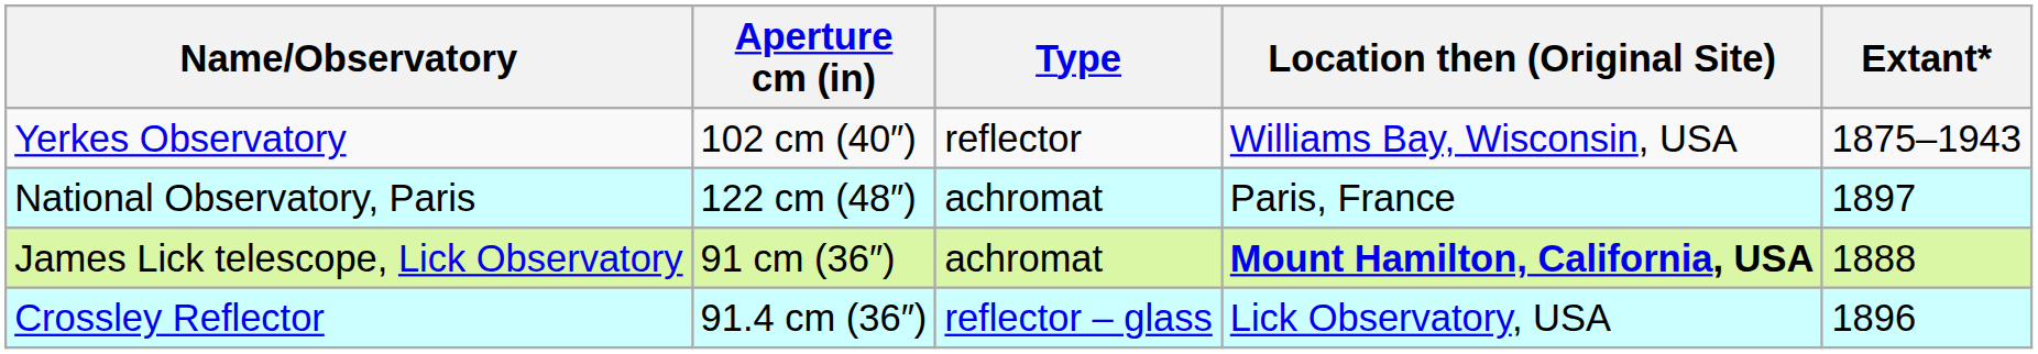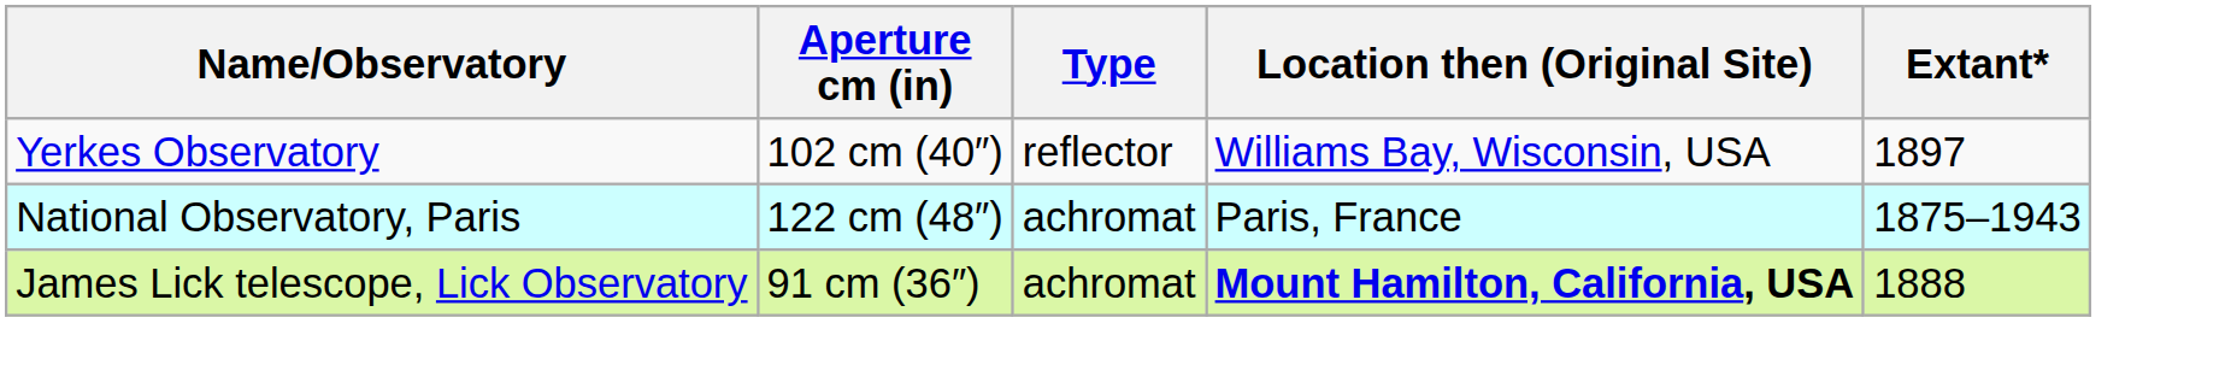 <table class="wikitable sortable" style="font-size:95%;">
 <tr>
 <th>Name/Observatory</th>
 <th class="unsortable"><a href='#'>Aperture</a> <br>cm (in)</th>
 <th><a href='#'>Type</a></th>
 <th>Location then (Original Site)</th>
 <th>Extant*</th>
 </tr>
 <tr>
 <td><a href='#'>Yerkes Observatory</a></td>
 <td>102 cm (40″)</td>
 <td>reflector</td>
 <td><a href='#'>Williams Bay, Wisconsin</a>, USA</td>
-<td>1875–1943</td>
+<td>1897</td>
 </tr>
 <tr style="background:#CCFFFF">
 <td>National Observatory, Paris</td>
 <td>122 cm (48″)</td>
 <td>achromat</td>
 <td>Paris, France</td>
-<td>1897</td>
+<td>1875–1943</td>
 </tr>
 <tr style="background:#DAF7A6">
 <td>James Lick telescope, <a href='#'>Lick Observatory</a></td>
 <td>91 cm (36″)</td>
 <td>achromat</td>
 <td><strong><a href='#'>Mount Hamilton, California</a>, USA</strong></td>
 <td>1888</td>
 </tr>
-<tr style="background:#CCFFFF">
-<td><a href='#'>Crossley Reflector</a></td>
-<td>91.4 cm (36″)</td>
-<td><a href='#'>reflector – glass</a></td>
-<td><a href='#'>Lick Observatory</a>, USA</td>
-<td>1896</td>
-</tr>
 </table>
